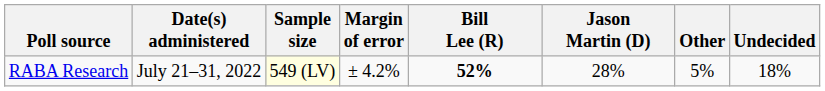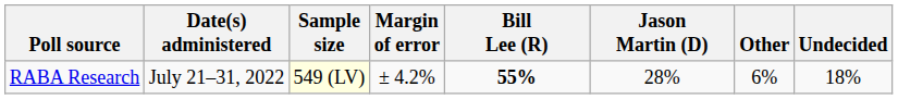 <table class="wikitable" style="font-size:90%;text-align:center;">
 <tr style="vertical-align:bottom">
 <th>Poll source</th>
 <th>Date(s)<br>administered</th>
 <th>Sample<br>size</th>
 <th>Margin<br>of error</th>
 <th style="width:100px;">Bill<br>Lee (R)</th>
 <th style="width:100px;">Jason<br>Martin (D)</th>
 <th>Other</th>
 <th>Undecided</th>
 </tr>
 <tr>
 <td style="text-align:left;"><a href='#'>RABA Research</a></td>
 <td>July 21–31, 2022</td>
 <td style="background: lightyellow;">549 (LV)</td>
 <td>± 4.2%</td>
-<td><strong>52%</strong></td>
+<td><strong>55%</strong></td>
 <td>28%</td>
-<td>5%</td>
+<td>6%</td>
 <td>18%</td>
 </tr>
 </table>
